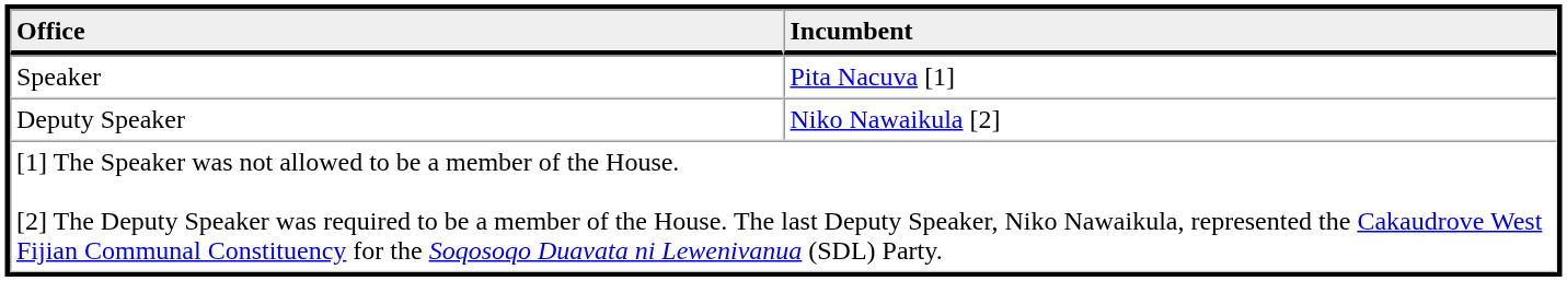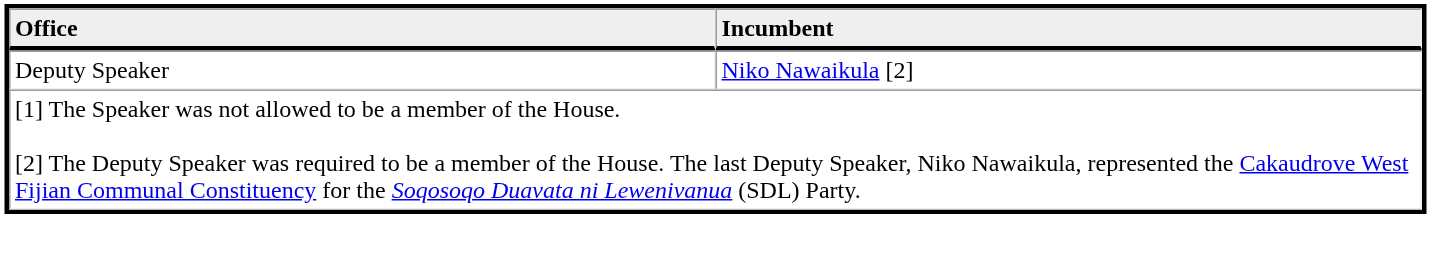 <table border="1" cellpadding="3" cellspacing="0" style="width:75%; margin:auto; margin:5px; border:3px solid;">
 <tr>
 <td td  style="width:50%; border-bottom:3px solid; background:#efefef;"><strong>Office</strong></td>
 <td td  style="width:50%; border-bottom:3px solid; background:#efefef;"><strong>Incumbent</strong></td>
-</tr>
-<tr>
-<td>Speaker</td>
-<td><a href='#'>Pita Nacuva</a> [1]</td>
 </tr>
 <tr>
 <td>Deputy Speaker</td>
 <td><a href='#'>Niko Nawaikula</a> [2]</td>
 </tr>
 <tr>
 <td colspan=2>[1] The Speaker was not allowed to be a member of the House.<br><br>[2] The Deputy Speaker was required to be a member of the House.  The last Deputy Speaker, Niko Nawaikula, represented the <a href='#'>Cakaudrove West Fijian Communal Constituency</a> for the <em><a href='#'>Soqosoqo Duavata ni Lewenivanua</a></em> (SDL) Party.</td>
 </tr>
 </table>
